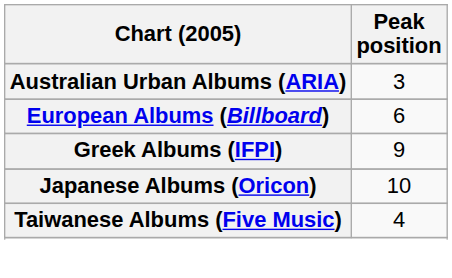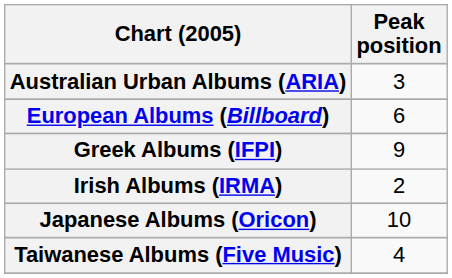 <table class="wikitable sortable plainrowheaders" style="text-align:center">
 <tr>
 <th scope="col">Chart (2005)</th>
 <th scope="col">Peak<br> position</th>
 </tr>
 <tr>
 </tr>
 <tr>
 <th scope="row">Australian Urban Albums (<a href='#'>ARIA</a>)</th>
 <td>3</td>
 </tr>
 <tr>
 </tr>
 <tr>
 </tr>
 <tr>
 </tr>
 <tr>
 </tr>
 <tr>
 </tr>
 <tr>
 <th scope="row"><a href='#'>European Albums</a> (<em><a href='#'>Billboard</a></em>)</th>
 <td>6</td>
 </tr>
 <tr>
 </tr>
 <tr>
 </tr>
 <tr>
 </tr>
 <tr>
 <th scope="row">Greek Albums (<a href='#'>IFPI</a>)</th>
 <td>9</td>
 </tr>
 <tr>
+<th scope="row">Irish Albums (<a href='#'>IRMA</a>)</th>
+<td>2</td>
+</tr>
+<tr>
 </tr>
 <tr>
 <th scope="row">Japanese Albums (<a href='#'>Oricon</a>)</th>
 <td>10</td>
 </tr>
 <tr>
 </tr>
 <tr>
 </tr>
 <tr>
 </tr>
 <tr>
 </tr>
 <tr>
 </tr>
 <tr>
 <th scope="row">Taiwanese Albums (<a href='#'>Five Music</a>)</th>
 <td>4</td>
 </tr>
 <tr>
 </tr>
 <tr>
 </tr>
 <tr>
 </tr>
 <tr>
 </tr>
 </table>
